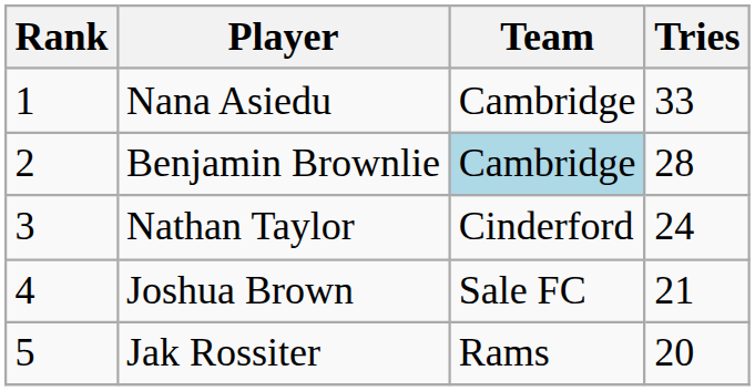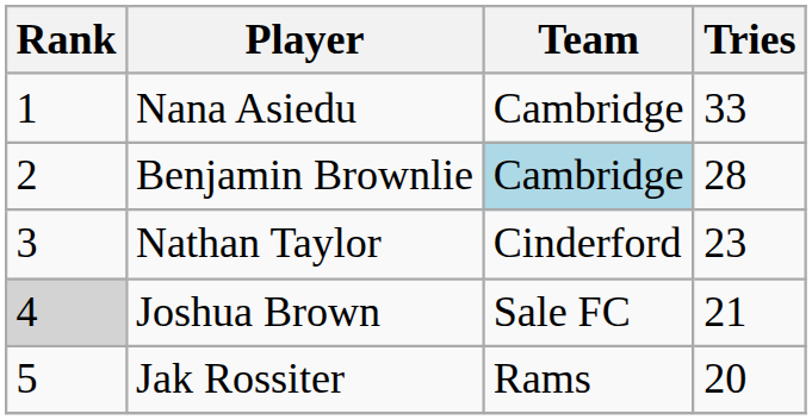 <table class="wikitable">
 <tr>
 <th>Rank</th>
 <th>Player</th>
 <th>Team</th>
 <th>Tries</th>
 </tr>
 <tr>
 <td>1</td>
 <td>Nana Asiedu</td>
 <td>Cambridge</td>
 <td>33</td>
 </tr>
 <tr>
 <td>2</td>
 <td>Benjamin Brownlie</td>
 <td style="background: lightblue;">Cambridge</td>
 <td>28</td>
 </tr>
 <tr>
 <td>3</td>
 <td>Nathan Taylor</td>
 <td>Cinderford</td>
-<td>24</td>
+<td>23</td>
 </tr>
 <tr>
-<td>4</td>
+<td style="background: lightgrey;">4</td>
 <td>Joshua Brown</td>
 <td>Sale FC</td>
 <td>21</td>
 </tr>
 <tr>
 <td>5</td>
 <td>Jak Rossiter</td>
 <td>Rams</td>
 <td>20</td>
 </tr>
 <tr>
 </tr>
 </table>
